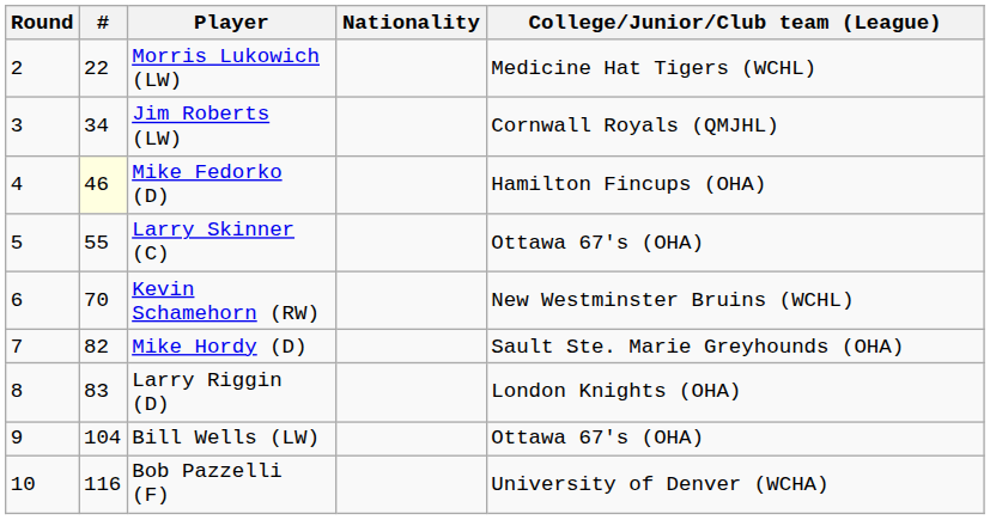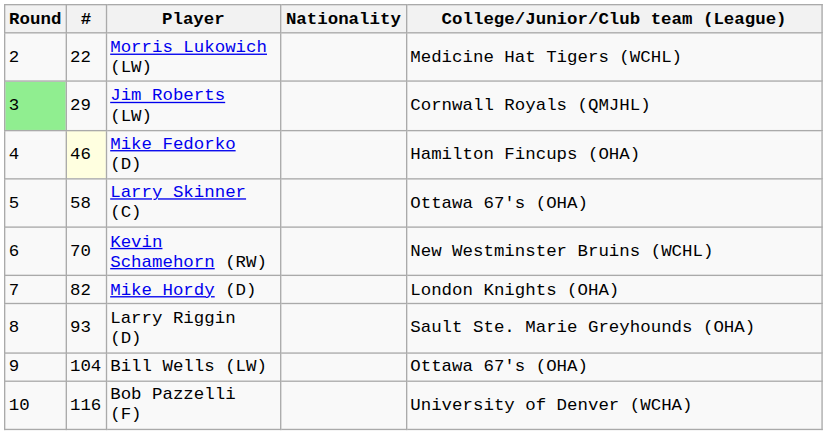 <table class="wikitable">
 <tr align="center">
 <th bgcolor="#DDDDFF" width="4.0%">Round</th>
 <th bgcolor="#DDDDFF" width="4.0%">#</th>
 <th bgcolor="#DDDDFF" width="21.0%">Player</th>
 <th bgcolor="#DDDDFF" width="14.5%">Nationality</th>
 <th bgcolor="#DDDDFF" width="50.0%">College/Junior/Club team (League)</th>
 </tr>
 <tr>
 <td>2</td>
 <td>22</td>
 <td><a href='#'>Morris Lukowich</a> (LW)</td>
 <td></td>
 <td>Medicine Hat Tigers (WCHL)</td>
 </tr>
 <tr>
-<td>3</td>
-<td>34</td>
+<td style="background: lightgreen;">3</td>
+<td>29</td>
 <td><a href='#'>Jim Roberts</a> (LW)</td>
 <td></td>
 <td>Cornwall Royals (QMJHL)</td>
 </tr>
 <tr>
 <td>4</td>
 <td style="background: lightyellow;">46</td>
 <td><a href='#'>Mike Fedorko</a> (D)</td>
 <td></td>
 <td>Hamilton Fincups (OHA)</td>
 </tr>
 <tr>
 <td>5</td>
-<td>55</td>
+<td>58</td>
 <td><a href='#'>Larry Skinner</a> (C)</td>
 <td></td>
 <td>Ottawa 67's (OHA)</td>
 </tr>
 <tr>
 <td>6</td>
 <td>70</td>
 <td><a href='#'>Kevin Schamehorn</a> (RW)</td>
 <td></td>
 <td>New Westminster Bruins (WCHL)</td>
 </tr>
 <tr>
 <td>7</td>
 <td>82</td>
 <td><a href='#'>Mike Hordy</a> (D)</td>
 <td></td>
-<td>Sault Ste. Marie Greyhounds (OHA)</td>
+<td>London Knights (OHA)</td>
 </tr>
 <tr>
 <td>8</td>
-<td>83</td>
+<td>93</td>
 <td>Larry Riggin (D)</td>
 <td></td>
-<td>London Knights (OHA)</td>
+<td>Sault Ste. Marie Greyhounds (OHA)</td>
 </tr>
 <tr>
 <td>9</td>
 <td>104</td>
 <td>Bill Wells (LW)</td>
 <td></td>
 <td>Ottawa 67's (OHA)</td>
 </tr>
 <tr>
 <td>10</td>
 <td>116</td>
 <td>Bob Pazzelli (F)</td>
 <td></td>
 <td>University of Denver (WCHA)</td>
 </tr>
 </table>
